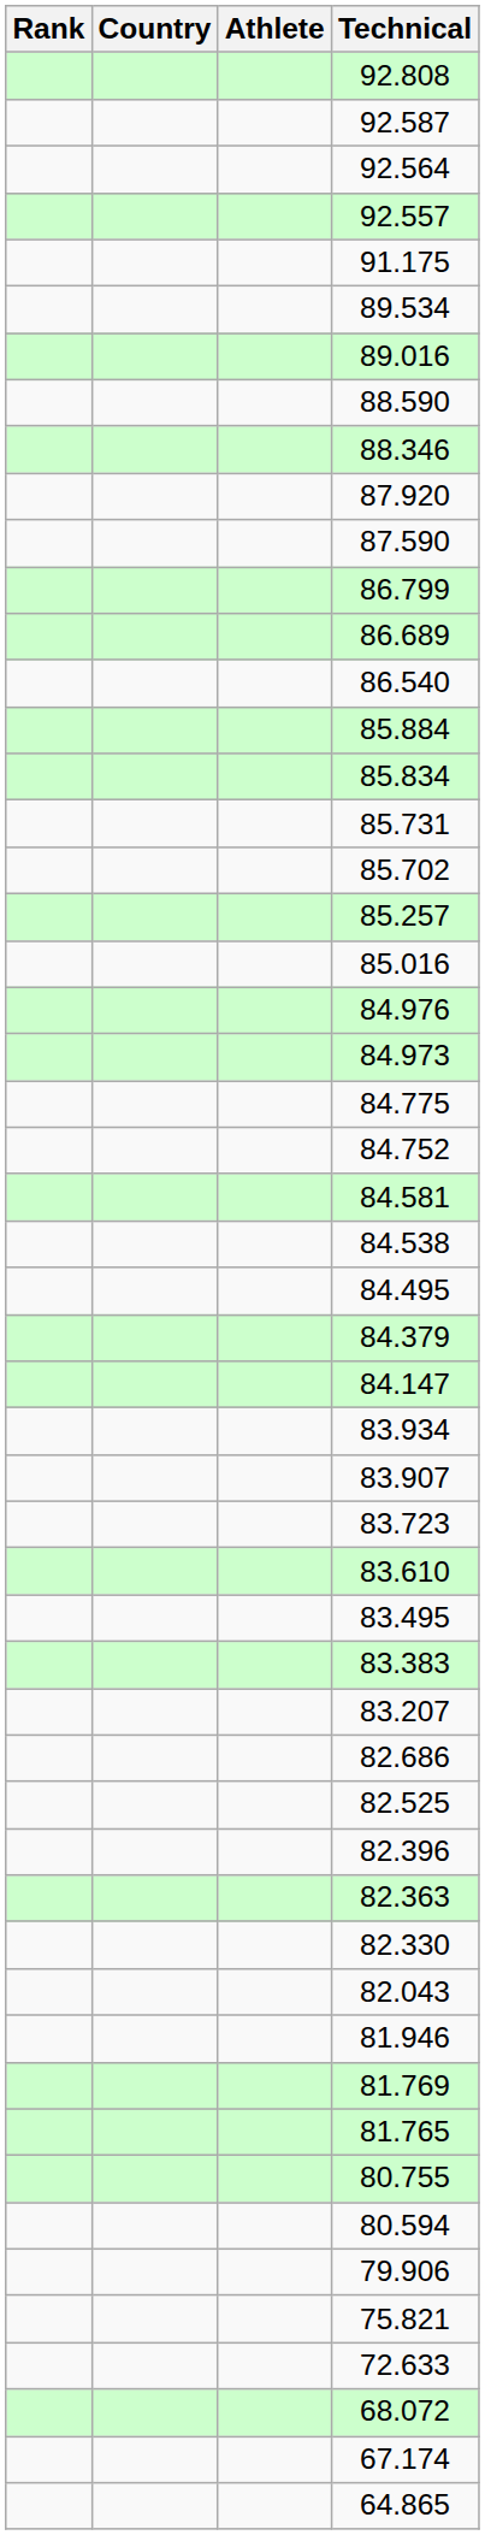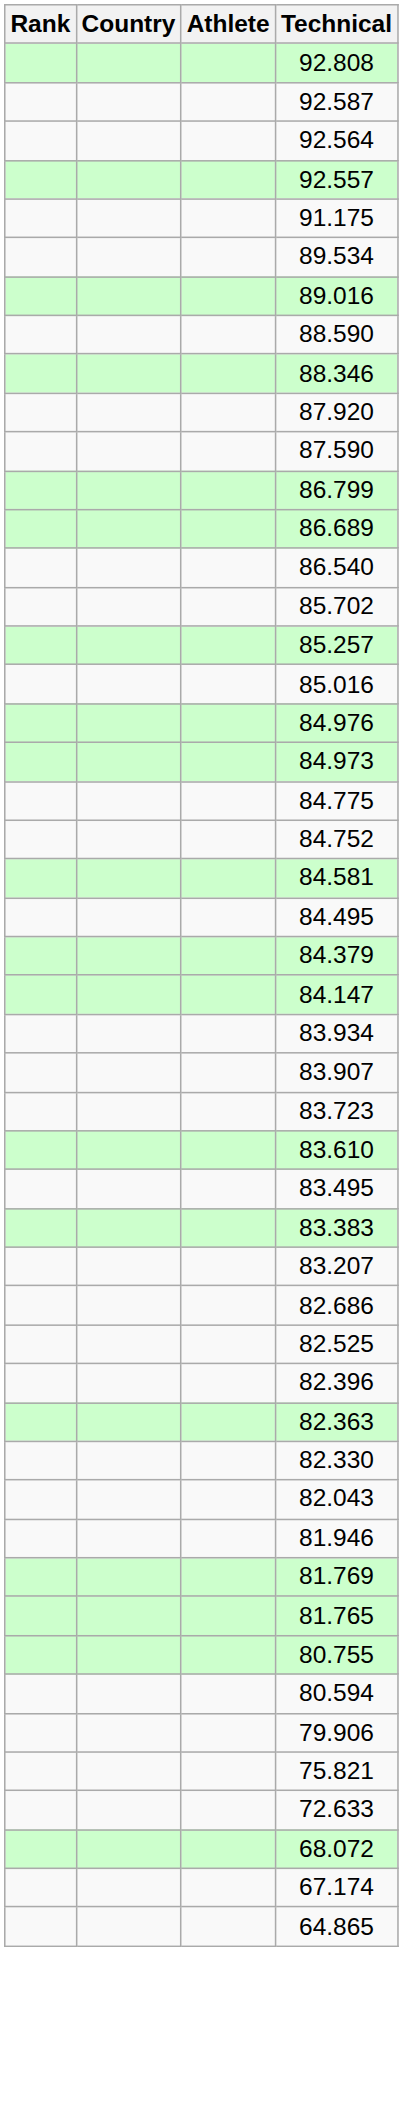 <table class="wikitable sortable" style="text-align:center">
 <tr>
 <th>Rank</th>
 <th>Country</th>
 <th>Athlete</th>
 <th>Technical</th>
 </tr>
 <tr bgcolor=ccffcc>
 <td></td>
 <td align=left></td>
 <td></td>
 <td>92.808</td>
 </tr>
 <tr>
 <td></td>
 <td align=left></td>
 <td></td>
 <td>92.587</td>
 </tr>
 <tr>
 <td></td>
 <td align=left></td>
 <td></td>
 <td>92.564</td>
 </tr>
 <tr bgcolor=ccffcc>
 <td></td>
 <td align=left></td>
 <td></td>
 <td>92.557</td>
 </tr>
 <tr>
 <td></td>
 <td align=left></td>
 <td></td>
 <td>91.175</td>
 </tr>
 <tr>
 <td></td>
 <td align=left></td>
 <td></td>
 <td>89.534</td>
 </tr>
 <tr bgcolor=ccffcc>
 <td></td>
 <td align=left></td>
 <td></td>
 <td>89.016</td>
 </tr>
 <tr>
 <td></td>
 <td align=left></td>
 <td></td>
 <td>88.590</td>
 </tr>
 <tr bgcolor=ccffcc>
 <td></td>
 <td align=left></td>
 <td></td>
 <td>88.346</td>
 </tr>
 <tr>
 <td></td>
 <td align=left></td>
 <td></td>
 <td>87.920</td>
 </tr>
 <tr>
 <td></td>
 <td align=left></td>
 <td></td>
 <td>87.590</td>
 </tr>
 <tr bgcolor=ccffcc>
 <td></td>
 <td align=left></td>
 <td></td>
 <td>86.799</td>
 </tr>
 <tr bgcolor=ccffcc>
 <td></td>
 <td align=left></td>
 <td></td>
 <td>86.689</td>
 </tr>
 <tr>
 <td></td>
 <td align=left></td>
 <td></td>
 <td>86.540</td>
 </tr>
-<tr bgcolor=ccffcc>
-<td></td>
-<td align=left></td>
-<td></td>
-<td>85.884</td>
-</tr>
-<tr bgcolor=ccffcc>
-<td></td>
-<td align=left></td>
-<td></td>
-<td>85.834</td>
-</tr>
-<tr>
-<td></td>
-<td align=left></td>
-<td></td>
-<td>85.731</td>
-</tr>
 <tr>
 <td></td>
 <td align=left></td>
 <td></td>
 <td>85.702</td>
 </tr>
 <tr bgcolor=ccffcc>
 <td></td>
 <td align=left></td>
 <td></td>
 <td>85.257</td>
 </tr>
 <tr>
 <td></td>
 <td align=left></td>
 <td></td>
 <td>85.016</td>
 </tr>
 <tr bgcolor=ccffcc>
 <td></td>
 <td align=left></td>
 <td></td>
 <td>84.976</td>
 </tr>
 <tr bgcolor=ccffcc>
 <td></td>
 <td align=left></td>
 <td></td>
 <td>84.973</td>
 </tr>
 <tr>
 <td></td>
 <td align=left></td>
 <td></td>
 <td>84.775</td>
 </tr>
 <tr>
 <td></td>
 <td align=left></td>
 <td></td>
 <td>84.752</td>
 </tr>
 <tr bgcolor=ccffcc>
 <td></td>
 <td align=left></td>
 <td></td>
 <td>84.581</td>
-</tr>
-<tr>
-<td></td>
-<td align=left></td>
-<td></td>
-<td>84.538</td>
 </tr>
 <tr>
 <td></td>
 <td align=left></td>
 <td></td>
 <td>84.495</td>
 </tr>
 <tr bgcolor=ccffcc>
 <td></td>
 <td align=left></td>
 <td></td>
 <td>84.379</td>
 </tr>
 <tr bgcolor=ccffcc>
 <td></td>
 <td align=left></td>
 <td></td>
 <td>84.147</td>
 </tr>
 <tr>
 <td></td>
 <td align=left></td>
 <td></td>
 <td>83.934</td>
 </tr>
 <tr>
 <td></td>
 <td align=left></td>
 <td></td>
 <td>83.907</td>
 </tr>
 <tr>
 <td></td>
 <td align=left></td>
 <td></td>
 <td>83.723</td>
 </tr>
 <tr bgcolor=ccffcc>
 <td></td>
 <td align=left></td>
 <td></td>
 <td>83.610</td>
 </tr>
 <tr>
 <td></td>
 <td align=left></td>
 <td></td>
 <td>83.495</td>
 </tr>
 <tr bgcolor=ccffcc>
 <td></td>
 <td align=left></td>
 <td></td>
 <td>83.383</td>
 </tr>
 <tr>
 <td></td>
 <td align=left></td>
 <td></td>
 <td>83.207</td>
 </tr>
 <tr>
 <td></td>
 <td align=left></td>
 <td></td>
 <td>82.686</td>
 </tr>
 <tr>
 <td></td>
 <td align=left></td>
 <td></td>
 <td>82.525</td>
 </tr>
 <tr>
 <td></td>
 <td align=left></td>
 <td></td>
 <td>82.396</td>
 </tr>
 <tr bgcolor=ccffcc>
 <td></td>
 <td align=left></td>
 <td></td>
 <td>82.363</td>
 </tr>
 <tr>
 <td></td>
 <td align=left></td>
 <td></td>
 <td>82.330</td>
 </tr>
 <tr>
 <td></td>
 <td align=left></td>
 <td></td>
 <td>82.043</td>
 </tr>
 <tr>
 <td></td>
 <td align=left></td>
 <td></td>
 <td>81.946</td>
 </tr>
 <tr bgcolor=ccffcc>
 <td></td>
 <td align=left></td>
 <td></td>
 <td>81.769</td>
 </tr>
 <tr bgcolor=ccffcc>
 <td></td>
 <td align=left></td>
 <td></td>
 <td>81.765</td>
 </tr>
 <tr bgcolor=ccffcc>
 <td></td>
 <td align=left></td>
 <td></td>
 <td>80.755</td>
 </tr>
 <tr>
 <td></td>
 <td align=left></td>
 <td></td>
 <td>80.594</td>
 </tr>
 <tr>
 <td></td>
 <td align=left></td>
 <td></td>
 <td>79.906</td>
 </tr>
 <tr>
 <td></td>
 <td align=left></td>
 <td></td>
 <td>75.821</td>
 </tr>
 <tr>
 <td></td>
 <td align=left></td>
 <td></td>
 <td>72.633</td>
 </tr>
 <tr bgcolor=ccffcc>
 <td></td>
 <td align=left></td>
 <td></td>
 <td>68.072</td>
 </tr>
 <tr>
 <td></td>
 <td align=left></td>
 <td></td>
 <td>67.174</td>
 </tr>
 <tr>
 <td></td>
 <td align=left></td>
 <td></td>
 <td>64.865</td>
 </tr>
 </table>
